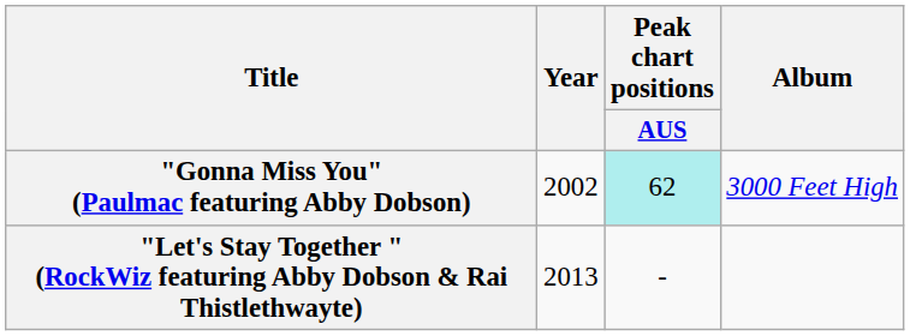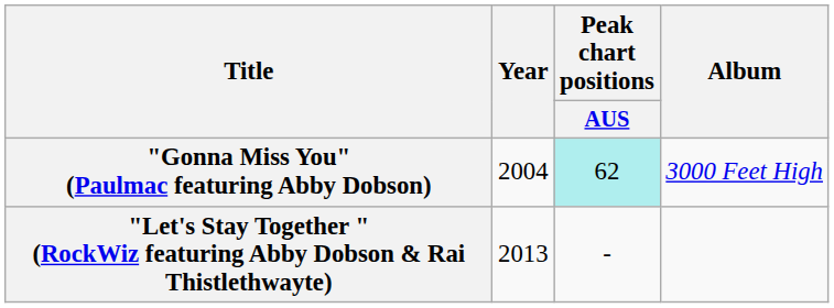 <table class="wikitable plainrowheaders" style="text-align:center;" border="1">
 <tr>
 <th scope="col" rowspan="2" style="width:19em;">Title</th>
 <th scope="col" rowspan="2" style="width:1em;">Year</th>
 <th scope="col" colspan="1">Peak chart positions</th>
 <th scope="col" rowspan="2">Album</th>
 </tr>
 <tr>
 <th scope="col" style="width:3em;font-size:90%;"><a href='#'>AUS</a><br></th>
 </tr>
 <tr>
 <th scope="row">"Gonna Miss You"<br><span>(<a href='#'>Paulmac</a> featuring Abby Dobson)</span></th>
-<td>2002</td>
+<td>2004</td>
 <td style="background: paleturquoise;">62</td>
 <td><em><a href='#'>3000 Feet High</a></em></td>
 </tr>
 <tr>
 <th scope="row">"Let's Stay Together "<br><span>(<a href='#'>RockWiz</a> featuring Abby Dobson & Rai Thistlethwayte)</span></th>
 <td>2013</td>
 <td>-</td>
 <td></td>
 </tr>
 </table>
